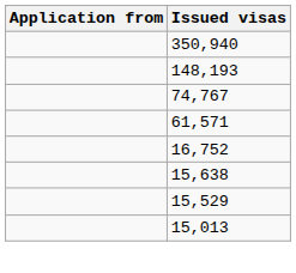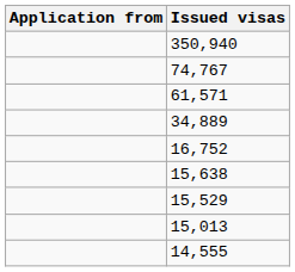 <table class="wikitable sortable">
 <tr>
 <th>Application from</th>
 <th>Issued visas</th>
 </tr>
 <tr>
 <td></td>
 <td>350,940</td>
 </tr>
 <tr>
 <td></td>
-<td>148,193</td>
-</tr>
-<tr>
-<td></td>
 <td>74,767</td>
 </tr>
 <tr>
 <td></td>
 <td>61,571</td>
+</tr>
+<tr>
+<td></td>
+<td>34,889</td>
 </tr>
 <tr>
 <td></td>
 <td>16,752</td>
 </tr>
 <tr>
 <td></td>
 <td>15,638</td>
 </tr>
 <tr>
 <td></td>
 <td>15,529</td>
 </tr>
 <tr>
 <td></td>
 <td>15,013</td>
 </tr>
+<tr>
+<td></td>
+<td>14,555</td>
+</tr>
 </table>
